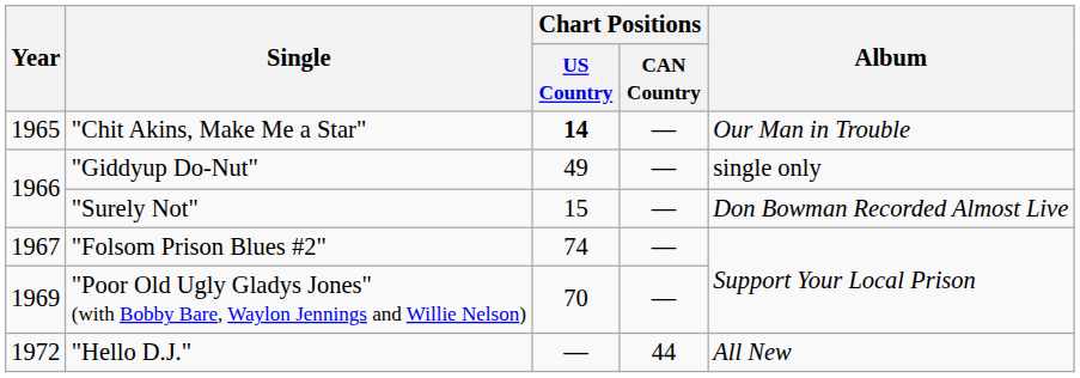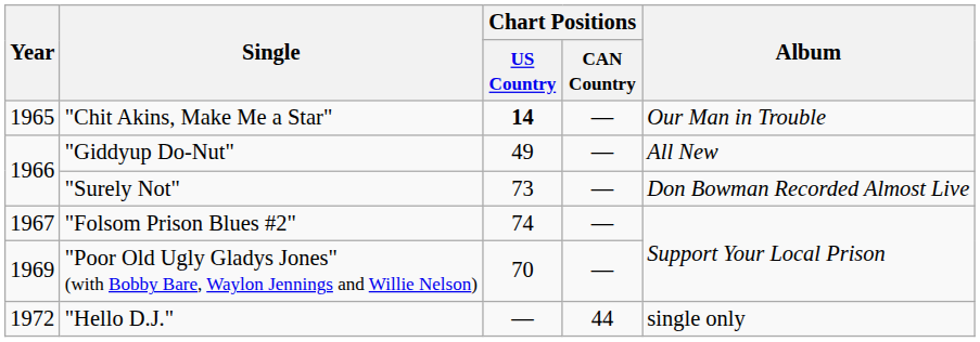 <table class="wikitable">
 <tr>
 <th rowspan="2">Year</th>
 <th rowspan="2">Single</th>
 <th colspan="2">Chart Positions</th>
 <th rowspan="2">Album</th>
 </tr>
 <tr>
 <th width="50"><small><a href='#'>US Country</a></small></th>
 <th width="50"><small>CAN Country</small></th>
 </tr>
 <tr>
 <td>1965</td>
 <td>"Chit Akins, Make Me a Star"</td>
 <td align=center><strong>14</strong></td>
 <td align=center>—</td>
 <td><em>Our Man in Trouble</em></td>
 </tr>
 <tr>
 <td rowspan=2>1966</td>
 <td>"Giddyup Do-Nut"</td>
 <td align=center>49</td>
 <td align=center>—</td>
-<td>single only</td>
+<td><em>All New</em></td>
 </tr>
 <tr>
 <td>"Surely Not"</td>
-<td align=center>15</td>
+<td align=center>73</td>
 <td align=center>—</td>
 <td><em>Don Bowman Recorded Almost Live</em></td>
 </tr>
 <tr>
 <td>1967</td>
 <td>"Folsom Prison Blues #2"</td>
 <td align=center>74</td>
 <td align=center>—</td>
 <td rowspan=2><em>Support Your Local Prison</em></td>
 </tr>
 <tr>
 <td>1969</td>
 <td>"Poor Old Ugly Gladys Jones"<br><small>(with <a href='#'>Bobby Bare</a>, <a href='#'>Waylon Jennings</a> and <a href='#'>Willie Nelson</a>)</small></td>
 <td align=center>70</td>
 <td align=center>—</td>
 </tr>
 <tr>
 <td>1972</td>
 <td>"Hello D.J."</td>
 <td align=center>—</td>
 <td align=center>44</td>
-<td><em>All New</em></td>
+<td>single only</td>
 </tr>
 </table>
